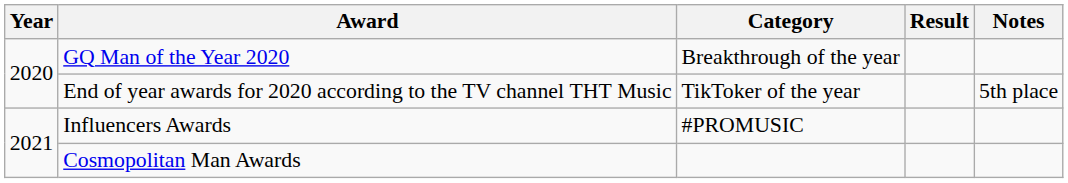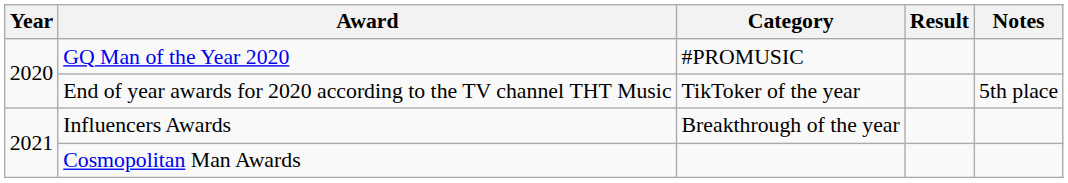 <table class="wikitable">
 <tr>
 <th>Year</th>
 <th>Award</th>
 <th>Category</th>
 <th>Result</th>
 <th>Notes</th>
 </tr>
 <tr>
 <td rowspan="2" align="center">2020</td>
 <td><a href='#'>GQ Man of the Year 2020</a></td>
-<td>Breakthrough of the year</td>
+<td>#PROMUSIC</td>
 <td></td>
 <td></td>
 </tr>
 <tr>
 <td>End of year awards for 2020 according to the TV channel ТНТ Music</td>
 <td>TikToker of the year</td>
 <td></td>
 <td>5th place</td>
 </tr>
 <tr>
 <td rowspan="2">2021</td>
 <td>Influencers Awards</td>
-<td>#PROMUSIC</td>
+<td>Breakthrough of the year</td>
 <td></td>
 <td></td>
 </tr>
 <tr>
 <td><a href='#'>Cosmopolitan</a> Man Awards</td>
 <td></td>
 <td></td>
 <td></td>
 </tr>
 </table>
